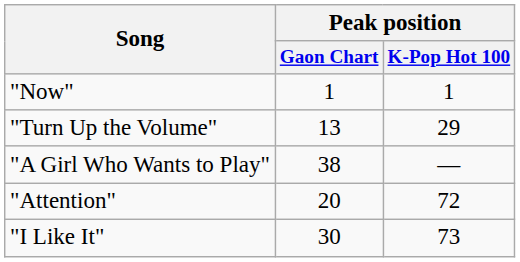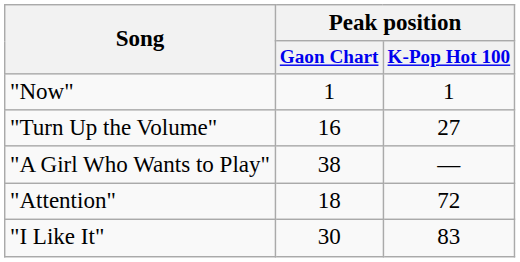 <table class="wikitable sortable" style="text-align:center;">
 <tr>
 <th rowspan="2">Song</th>
 <th colspan="9">Peak position</th>
 </tr>
 <tr style="font-size:smaller;">
 <th><a href='#'>Gaon Chart</a></th>
 <th><a href='#'>K-Pop Hot 100</a></th>
 </tr>
 <tr>
 <td style="text-align:left;">"Now"</td>
 <td>1</td>
 <td>1</td>
 </tr>
 <tr>
 <td style="text-align:left;">"Turn Up the Volume"</td>
-<td>13</td>
-<td>29</td>
+<td>16</td>
+<td>27</td>
 </tr>
 <tr>
 <td style="text-align:left;">"A Girl Who Wants to Play"</td>
 <td>38</td>
 <td>—</td>
 </tr>
 <tr>
 <td style="text-align:left;">"Attention"</td>
-<td>20</td>
+<td>18</td>
 <td>72</td>
 </tr>
 <tr>
 <td style="text-align:left;">"I Like It"</td>
 <td>30</td>
-<td>73</td>
+<td>83</td>
 </tr>
 </table>
